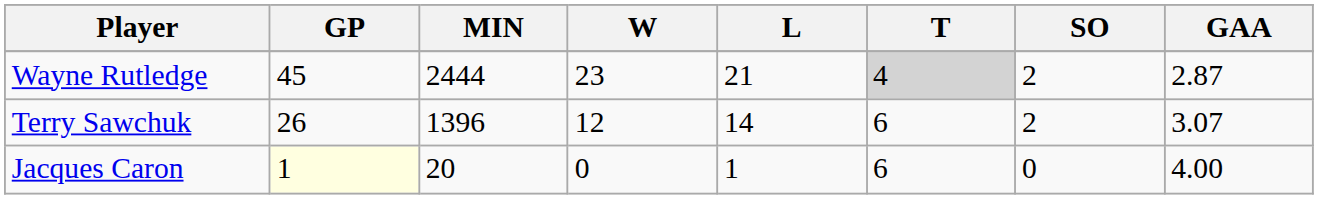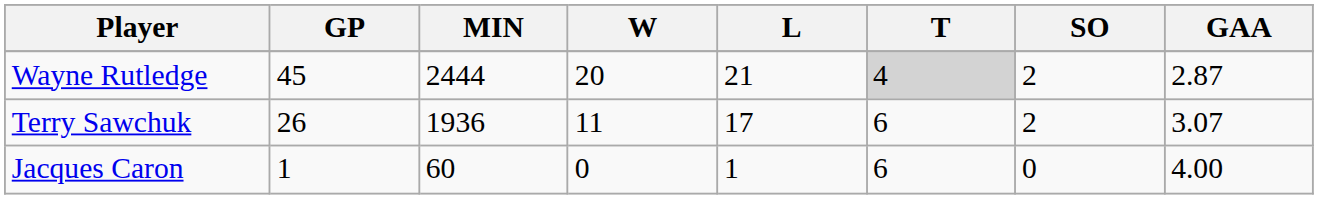 <table class="wikitable sortable">
 <tr>
 <th bgcolor="#DDDDFF" width="16%">Player</th>
 <th bgcolor="#DDDDFF" width="9%">GP</th>
 <th bgcolor="#DDDDFF" width="9%">MIN</th>
 <th bgcolor="#DDDDFF" width="9%">W</th>
 <th bgcolor="#DDDDFF" width="9%">L</th>
 <th bgcolor="#DDDDFF" width="9%">T</th>
 <th bgcolor="#DDDDFF" width="9%">SO</th>
 <th bgcolor="#DDDDFF" width="9%">GAA</th>
 </tr>
 <tr align="center">
 </tr>
 <tr>
 <td><a href='#'>Wayne Rutledge</a></td>
 <td>45</td>
 <td>2444</td>
-<td>23</td>
+<td>20</td>
 <td>21</td>
 <td style="background: lightgrey;">4</td>
 <td>2</td>
 <td>2.87</td>
 </tr>
 <tr>
 <td><a href='#'>Terry Sawchuk</a></td>
 <td>26</td>
-<td>1396</td>
-<td>12</td>
-<td>14</td>
+<td>1936</td>
+<td>11</td>
+<td>17</td>
 <td>6</td>
 <td>2</td>
 <td>3.07</td>
 </tr>
 <tr>
 <td><a href='#'>Jacques Caron</a></td>
-<td style="background: lightyellow;">1</td>
-<td>20</td>
+<td>1</td>
+<td>60</td>
 <td>0</td>
 <td>1</td>
 <td>6</td>
 <td>0</td>
 <td>4.00</td>
 </tr>
 </table>
